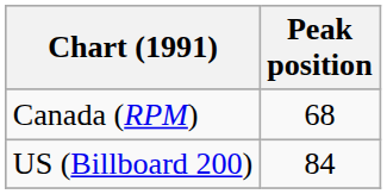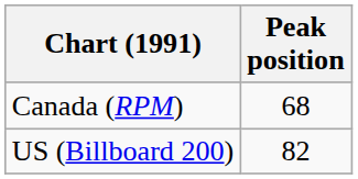 <table class="wikitable">
 <tr>
 <th>Chart (1991)</th>
 <th>Peak<br>position</th>
 </tr>
 <tr>
 <td>Canada (<a href='#'><em>RPM</em></a>)</td>
 <td style="text-align:center">68</td>
 </tr>
 <tr>
 <td>US (<a href='#'>Billboard 200</a>)</td>
-<td style="text-align:center">84</td>
+<td style="text-align:center">82</td>
 </tr>
 </table>
